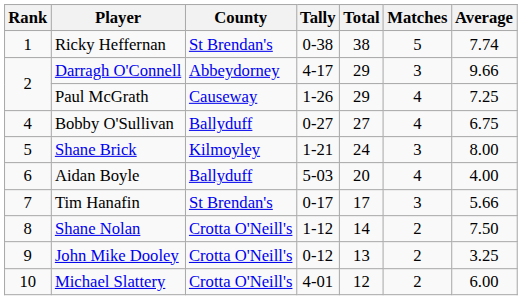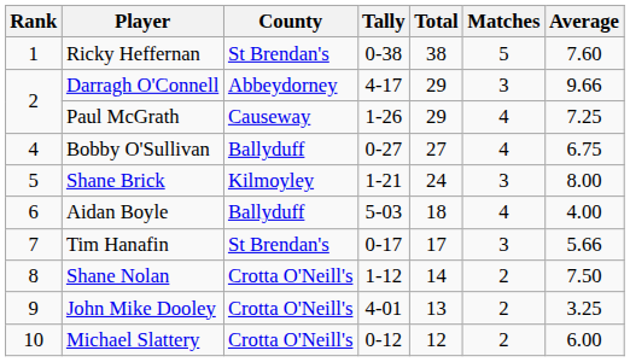 <table class="wikitable">
 <tr>
 <th>Rank</th>
 <th>Player</th>
 <th>County</th>
 <th>Tally</th>
 <th>Total</th>
 <th>Matches</th>
 <th>Average</th>
 </tr>
 <tr>
 <td rowspan=1 align=center>1</td>
 <td>Ricky Heffernan</td>
 <td><a href='#'>St Brendan's</a></td>
 <td align=center>0-38</td>
 <td align=center>38</td>
 <td align=center>5</td>
-<td align=center>7.74</td>
+<td align=center>7.60</td>
 </tr>
 <tr>
 <td rowspan=2 align=center>2</td>
 <td><a href='#'>Darragh O'Connell</a></td>
 <td><a href='#'>Abbeydorney</a></td>
 <td align=center>4-17</td>
 <td align=center>29</td>
 <td align=center>3</td>
 <td align=center>9.66</td>
 </tr>
 <tr>
 <td>Paul McGrath</td>
 <td><a href='#'>Causeway</a></td>
 <td align=center>1-26</td>
 <td align=center>29</td>
 <td align=center>4</td>
 <td align=center>7.25</td>
 </tr>
 <tr>
 <td rowspan=1 align=center>4</td>
 <td>Bobby O'Sullivan</td>
 <td><a href='#'>Ballyduff</a></td>
 <td align=center>0-27</td>
 <td align=center>27</td>
 <td align=center>4</td>
 <td align=center>6.75</td>
 </tr>
 <tr>
 <td rowspan=1 align=center>5</td>
 <td><a href='#'>Shane Brick</a></td>
 <td><a href='#'>Kilmoyley</a></td>
 <td align=center>1-21</td>
 <td align=center>24</td>
 <td align=center>3</td>
 <td align=center>8.00</td>
 </tr>
 <tr>
 <td rowspan=1 align=center>6</td>
 <td>Aidan Boyle</td>
 <td><a href='#'>Ballyduff</a></td>
 <td align=center>5-03</td>
-<td align=center>20</td>
+<td align=center>18</td>
 <td align=center>4</td>
 <td align=center>4.00</td>
 </tr>
 <tr>
 <td rowspan=1 align=center>7</td>
 <td>Tim Hanafin</td>
 <td><a href='#'>St Brendan's</a></td>
 <td align=center>0-17</td>
 <td align=center>17</td>
 <td align=center>3</td>
 <td align=center>5.66</td>
 </tr>
 <tr>
 <td rowspan=1 align=center>8</td>
 <td><a href='#'>Shane Nolan</a></td>
 <td><a href='#'>Crotta O'Neill's</a></td>
 <td align=center>1-12</td>
 <td align=center>14</td>
 <td align=center>2</td>
 <td align=center>7.50</td>
 </tr>
 <tr>
 <td rowspan=1 align=center>9</td>
 <td><a href='#'>John Mike Dooley</a></td>
 <td><a href='#'>Crotta O'Neill's</a></td>
-<td align=center>0-12</td>
+<td align=center>4-01</td>
 <td align=center>13</td>
 <td align=center>2</td>
 <td align=center>3.25</td>
 </tr>
 <tr>
 <td rowspan=1 align=center>10</td>
 <td><a href='#'>Michael Slattery</a></td>
 <td><a href='#'>Crotta O'Neill's</a></td>
-<td align=center>4-01</td>
+<td align=center>0-12</td>
 <td align=center>12</td>
 <td align=center>2</td>
 <td align=center>6.00</td>
 </tr>
 </table>
